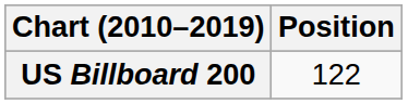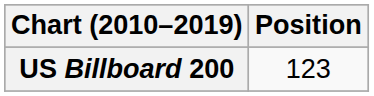 <table class="wikitable plainrowheaders" style="text-align:center">
 <tr>
 <th scope="col">Chart (2010–2019)</th>
 <th scope="col">Position</th>
 </tr>
 <tr>
 <th scope="row">US <em>Billboard</em> 200</th>
-<td>122</td>
+<td>123</td>
 </tr>
 </table>
